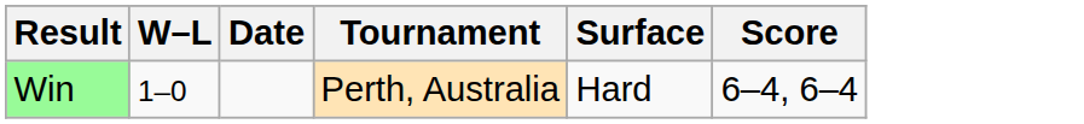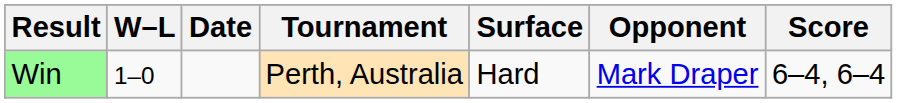 <table class="sortable wikitable">
 <tr>
 <th>Result</th>
 <th class="unsortable">W–L</th>
 <th>Date</th>
 <th>Tournament</th>
 <th>Surface</th>
+<th>Opponent</th>
 <th class="unsortable">Score</th>
 </tr>
 <tr>
 <td bgcolor=98fb98>Win</td>
 <td><small>1–0</small></td>
 <td></td>
 <td style="background:moccasin;">Perth, Australia</td>
 <td>Hard</td>
+<td> <a href='#'>Mark Draper</a></td>
 <td>6–4, 6–4</td>
 </tr>
 </table>
